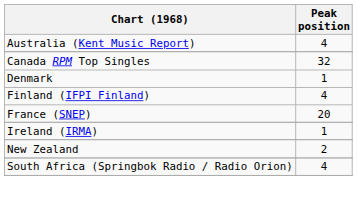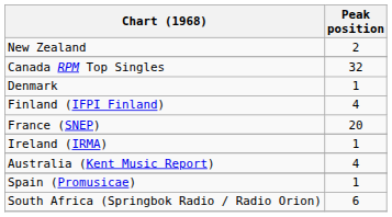 <table class="wikitable sortable">
 <tr>
 <th align="left">Chart (1968)</th>
 <th style="text-align:center;">Peak<br>position</th>
 </tr>
 <tr>
-<td align="left">Australia (<a href='#'>Kent Music Report</a>)</td>
-<td style="text-align:center;">4</td>
+<td align="left">New Zealand</td>
+<td style="text-align:center;">2</td>
 </tr>
 <tr>
 </tr>
 <tr>
 </tr>
 <tr>
 </tr>
 <tr>
 <td>Canada <em><a href='#'>RPM</a></em> Top Singles</td>
 <td style="text-align:center;">32</td>
 </tr>
 <tr>
 <td align="left">Denmark</td>
 <td style="text-align:center;">1</td>
 </tr>
 <tr>
 <td>Finland (<a href='#'>IFPI Finland</a>)</td>
 <td style="text-align:center;">4</td>
 </tr>
 <tr>
 <td>France (<a href='#'>SNEP</a>)</td>
 <td style="text-align:center;">20</td>
 </tr>
 <tr>
 </tr>
 <tr>
 <td align="left">Ireland (<a href='#'>IRMA</a>)</td>
 <td style="text-align:center;">1</td>
 </tr>
 <tr>
 </tr>
 <tr>
-<td align="left">New Zealand</td>
-<td style="text-align:center;">2</td>
+<td align="left">Australia (<a href='#'>Kent Music Report</a>)</td>
+<td style="text-align:center;">4</td>
 </tr>
 <tr>
 </tr>
 <tr>
+<td align="left">Spain (<a href='#'>Promusicae</a>)</td>
+<td style="text-align:center;">1</td>
+</tr>
+<tr>
 <td align="left">South Africa (Springbok Radio / Radio Orion)</td>
-<td style="text-align:center;">4</td>
+<td style="text-align:center;">6</td>
 </tr>
 <tr>
 </tr>
 <tr>
 </tr>
 <tr>
 </tr>
 </table>
